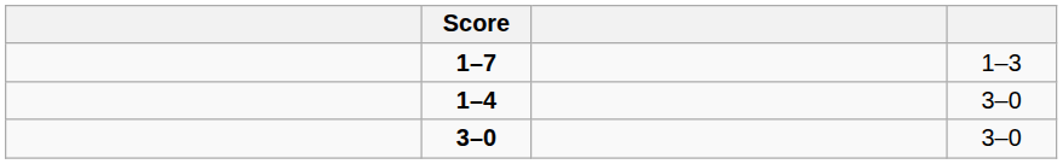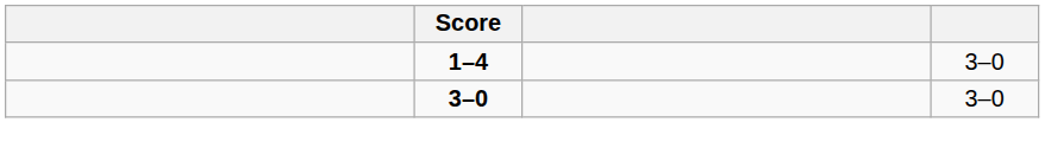 <table class="wikitable" style="text-align: center; ">
 <tr>
 <th align="right" width="270"></th>
 <th width="65">Score</th>
 <th align="left" width="270"></th>
 <th width="65"></th>
-</tr>
-<tr>
-<td align="left"></td>
-<td><strong>1–7</strong></td>
-<td align="left"><strong></strong></td>
-<td>1–3 <strong></strong></td>
 </tr>
 <tr>
 <td align="left"></td>
 <td><strong>1–4</strong></td>
 <td align="left"><strong></strong></td>
 <td>3–0 <strong></strong></td>
 </tr>
 <tr>
 <td align="left"><strong></strong></td>
 <td><strong>3–0</strong></td>
 <td align="left"></td>
 <td>3–0 <strong></strong></td>
 </tr>
 </table>
